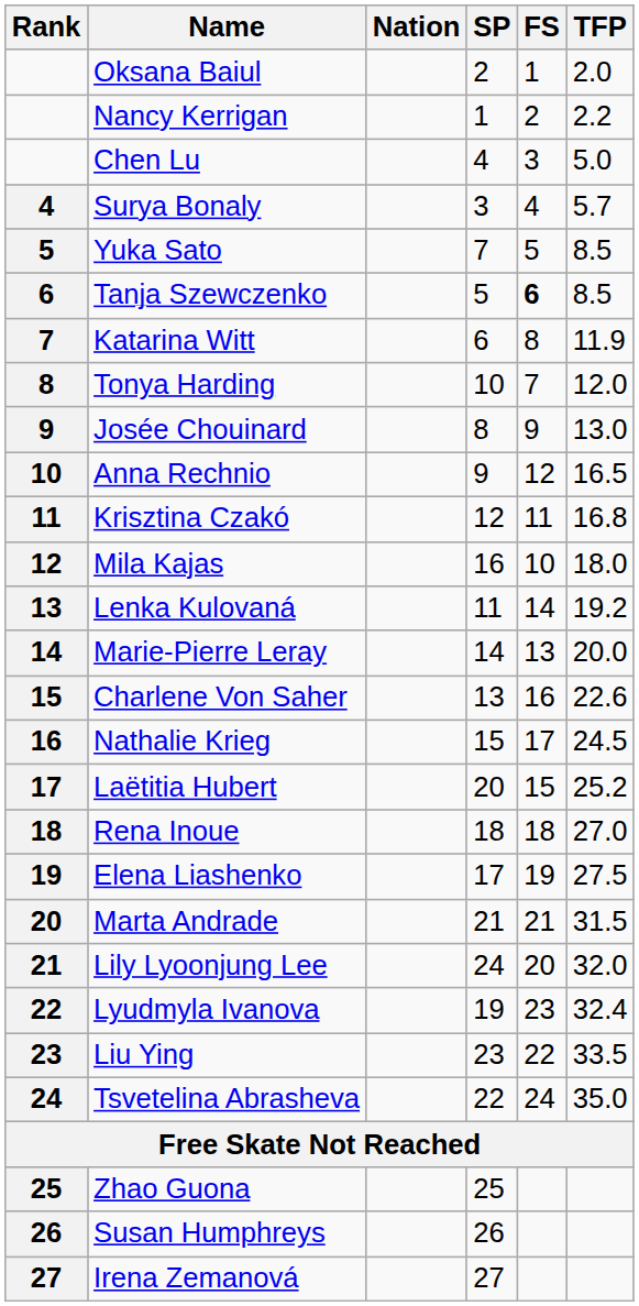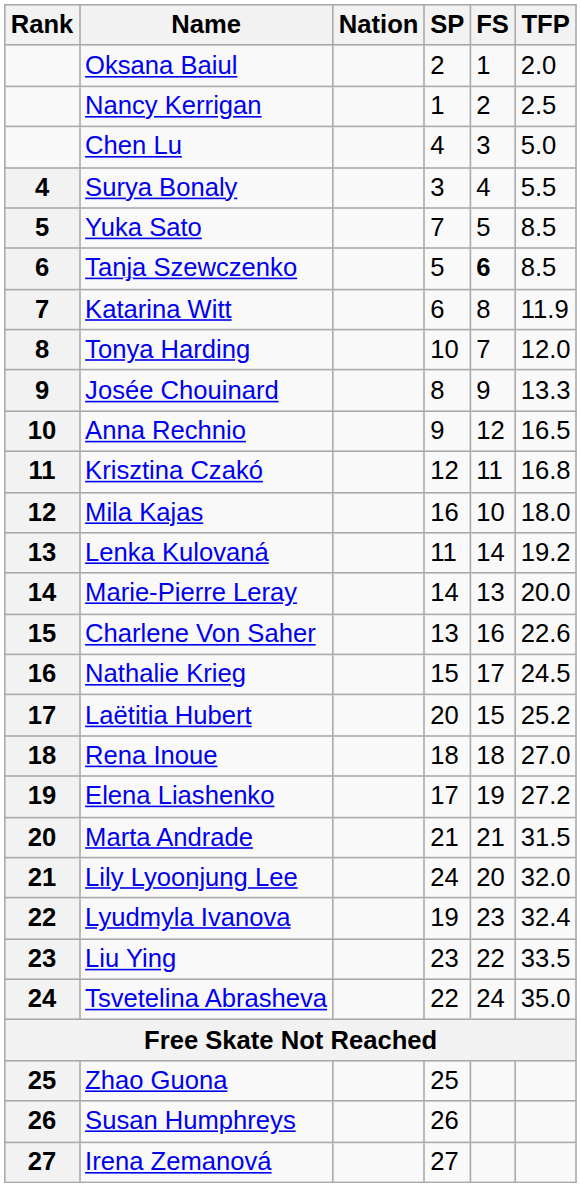 <table class="wikitable">
 <tr>
 <th>Rank</th>
 <th>Name</th>
 <th>Nation</th>
 <th>SP</th>
 <th>FS</th>
 <th>TFP</th>
 </tr>
 <tr>
 <td align="center"></td>
 <td><a href='#'>Oksana Baiul</a></td>
 <td></td>
 <td>2</td>
 <td>1</td>
 <td>2.0</td>
 </tr>
 <tr>
 <td align="center"></td>
 <td><a href='#'>Nancy Kerrigan</a></td>
 <td></td>
 <td>1</td>
 <td>2</td>
-<td>2.2</td>
+<td>2.5</td>
 </tr>
 <tr>
 <td align="center"></td>
 <td><a href='#'>Chen Lu</a></td>
 <td></td>
 <td>4</td>
 <td>3</td>
 <td>5.0</td>
 </tr>
 <tr>
 <th>4</th>
 <td><a href='#'>Surya Bonaly</a></td>
 <td></td>
 <td>3</td>
 <td>4</td>
-<td>5.7</td>
+<td>5.5</td>
 </tr>
 <tr>
 <th>5</th>
 <td><a href='#'>Yuka Sato</a></td>
 <td></td>
 <td>7</td>
 <td>5</td>
 <td>8.5</td>
 </tr>
 <tr>
 <th>6</th>
 <td><a href='#'>Tanja Szewczenko</a></td>
 <td></td>
 <td>5</td>
 <td><strong>6</strong></td>
 <td>8.5</td>
 </tr>
 <tr>
 <th>7</th>
 <td><a href='#'>Katarina Witt</a></td>
 <td></td>
 <td>6</td>
 <td>8</td>
 <td>11.9</td>
 </tr>
 <tr>
 <th>8</th>
 <td><a href='#'>Tonya Harding</a></td>
 <td></td>
 <td>10</td>
 <td>7</td>
 <td>12.0</td>
 </tr>
 <tr>
 <th>9</th>
 <td><a href='#'>Josée Chouinard</a></td>
 <td></td>
 <td>8</td>
 <td>9</td>
-<td>13.0</td>
+<td>13.3</td>
 </tr>
 <tr>
 <th>10</th>
 <td><a href='#'>Anna Rechnio</a></td>
 <td></td>
 <td>9</td>
 <td>12</td>
 <td>16.5</td>
 </tr>
 <tr>
 <th>11</th>
 <td><a href='#'>Krisztina Czakó</a></td>
 <td></td>
 <td>12</td>
 <td>11</td>
 <td>16.8</td>
 </tr>
 <tr>
 <th>12</th>
 <td><a href='#'>Mila Kajas</a></td>
 <td></td>
 <td>16</td>
 <td>10</td>
 <td>18.0</td>
 </tr>
 <tr>
 <th>13</th>
 <td><a href='#'>Lenka Kulovaná</a></td>
 <td></td>
 <td>11</td>
 <td>14</td>
 <td>19.2</td>
 </tr>
 <tr>
 <th>14</th>
 <td><a href='#'>Marie-Pierre Leray</a></td>
 <td></td>
 <td>14</td>
 <td>13</td>
 <td>20.0</td>
 </tr>
 <tr>
 <th>15</th>
 <td><a href='#'>Charlene Von Saher</a></td>
 <td></td>
 <td>13</td>
 <td>16</td>
 <td>22.6</td>
 </tr>
 <tr>
 <th>16</th>
 <td><a href='#'>Nathalie Krieg</a></td>
 <td></td>
 <td>15</td>
 <td>17</td>
 <td>24.5</td>
 </tr>
 <tr>
 <th>17</th>
 <td><a href='#'>Laëtitia Hubert</a></td>
 <td></td>
 <td>20</td>
 <td>15</td>
 <td>25.2</td>
 </tr>
 <tr>
 <th>18</th>
 <td><a href='#'>Rena Inoue</a></td>
 <td></td>
 <td>18</td>
 <td>18</td>
 <td>27.0</td>
 </tr>
 <tr>
 <th>19</th>
 <td><a href='#'>Elena Liashenko</a></td>
 <td></td>
 <td>17</td>
 <td>19</td>
-<td>27.5</td>
+<td>27.2</td>
 </tr>
 <tr>
 <th>20</th>
 <td><a href='#'>Marta Andrade</a></td>
 <td></td>
 <td>21</td>
 <td>21</td>
 <td>31.5</td>
 </tr>
 <tr>
 <th>21</th>
 <td><a href='#'>Lily Lyoonjung Lee</a></td>
 <td></td>
 <td>24</td>
 <td>20</td>
 <td>32.0</td>
 </tr>
 <tr>
 <th>22</th>
 <td><a href='#'>Lyudmyla Ivanova</a></td>
 <td></td>
 <td>19</td>
 <td>23</td>
 <td>32.4</td>
 </tr>
 <tr>
 <th>23</th>
 <td><a href='#'>Liu Ying</a></td>
 <td></td>
 <td>23</td>
 <td>22</td>
 <td>33.5</td>
 </tr>
 <tr>
 <th>24</th>
 <td><a href='#'>Tsvetelina Abrasheva</a></td>
 <td></td>
 <td>22</td>
 <td>24</td>
 <td>35.0</td>
 </tr>
 <tr>
 <th colspan="6">Free Skate Not Reached</th>
 </tr>
 <tr>
 <th>25</th>
 <td><a href='#'>Zhao Guona</a></td>
 <td></td>
 <td>25</td>
 <td></td>
 <td></td>
 </tr>
 <tr>
 <th>26</th>
 <td><a href='#'>Susan Humphreys</a></td>
 <td></td>
 <td>26</td>
 <td></td>
 <td></td>
 </tr>
 <tr>
 <th>27</th>
 <td><a href='#'>Irena Zemanová</a></td>
 <td></td>
 <td>27</td>
 <td></td>
 <td></td>
 </tr>
 </table>
